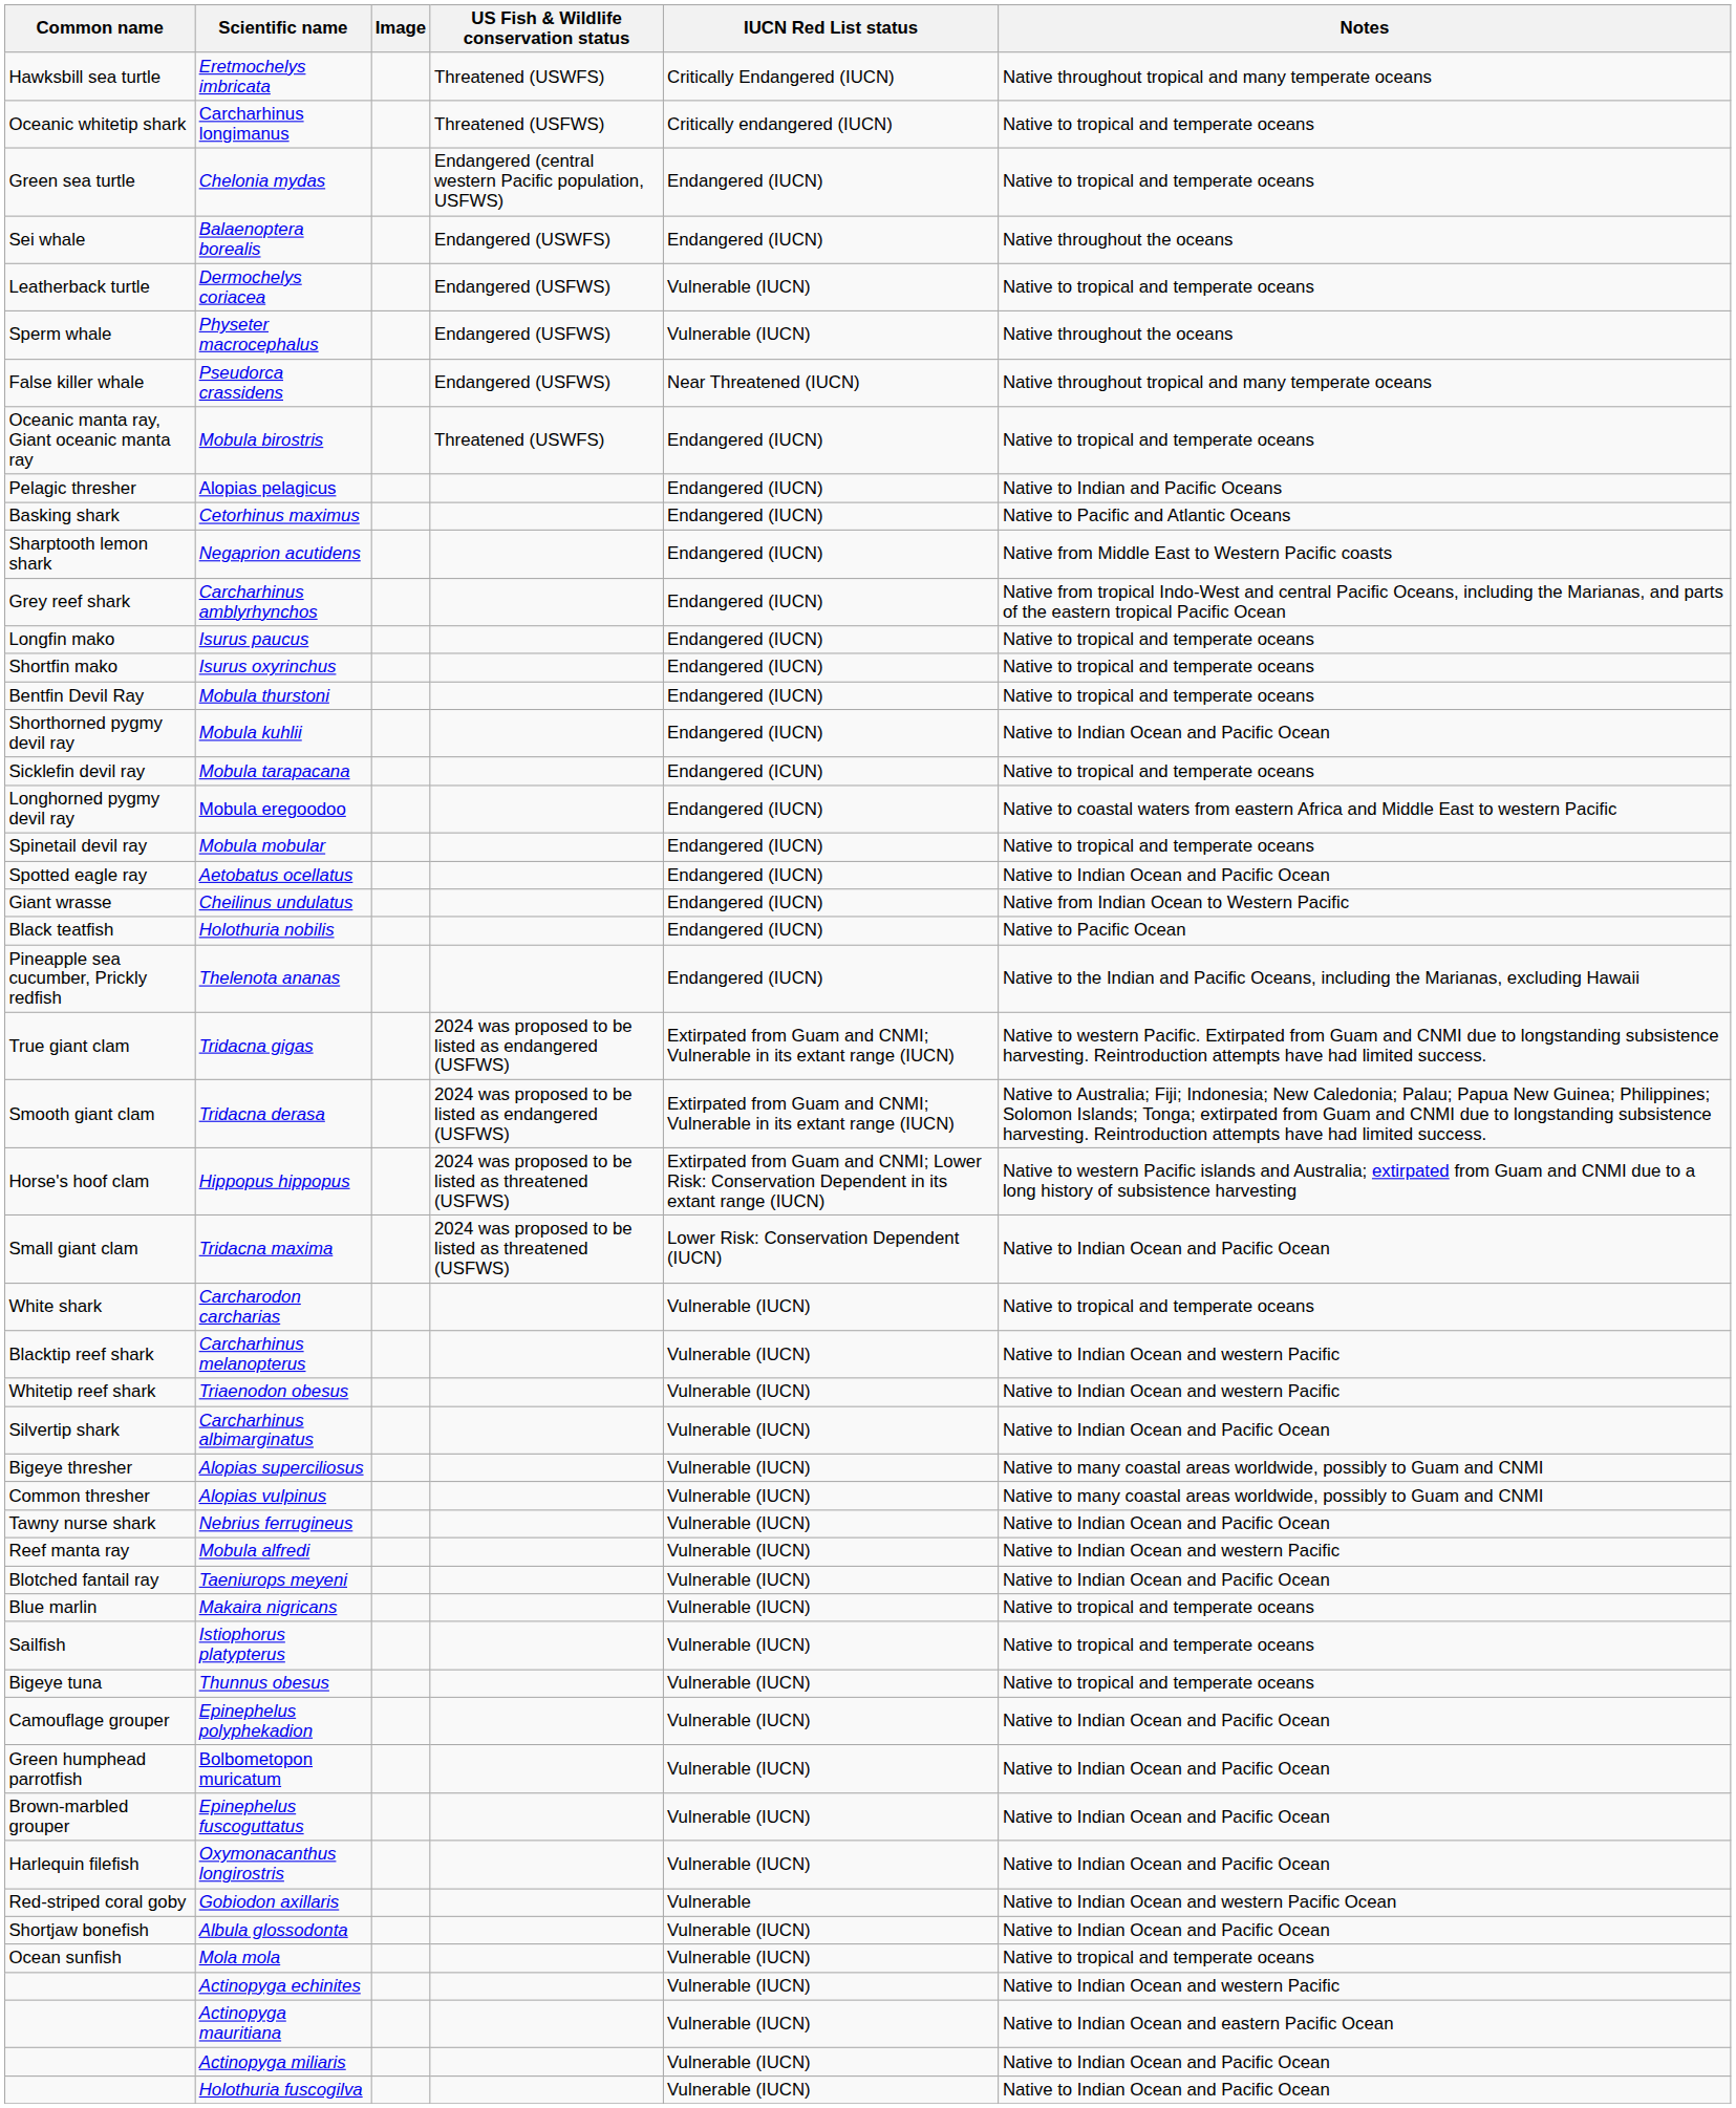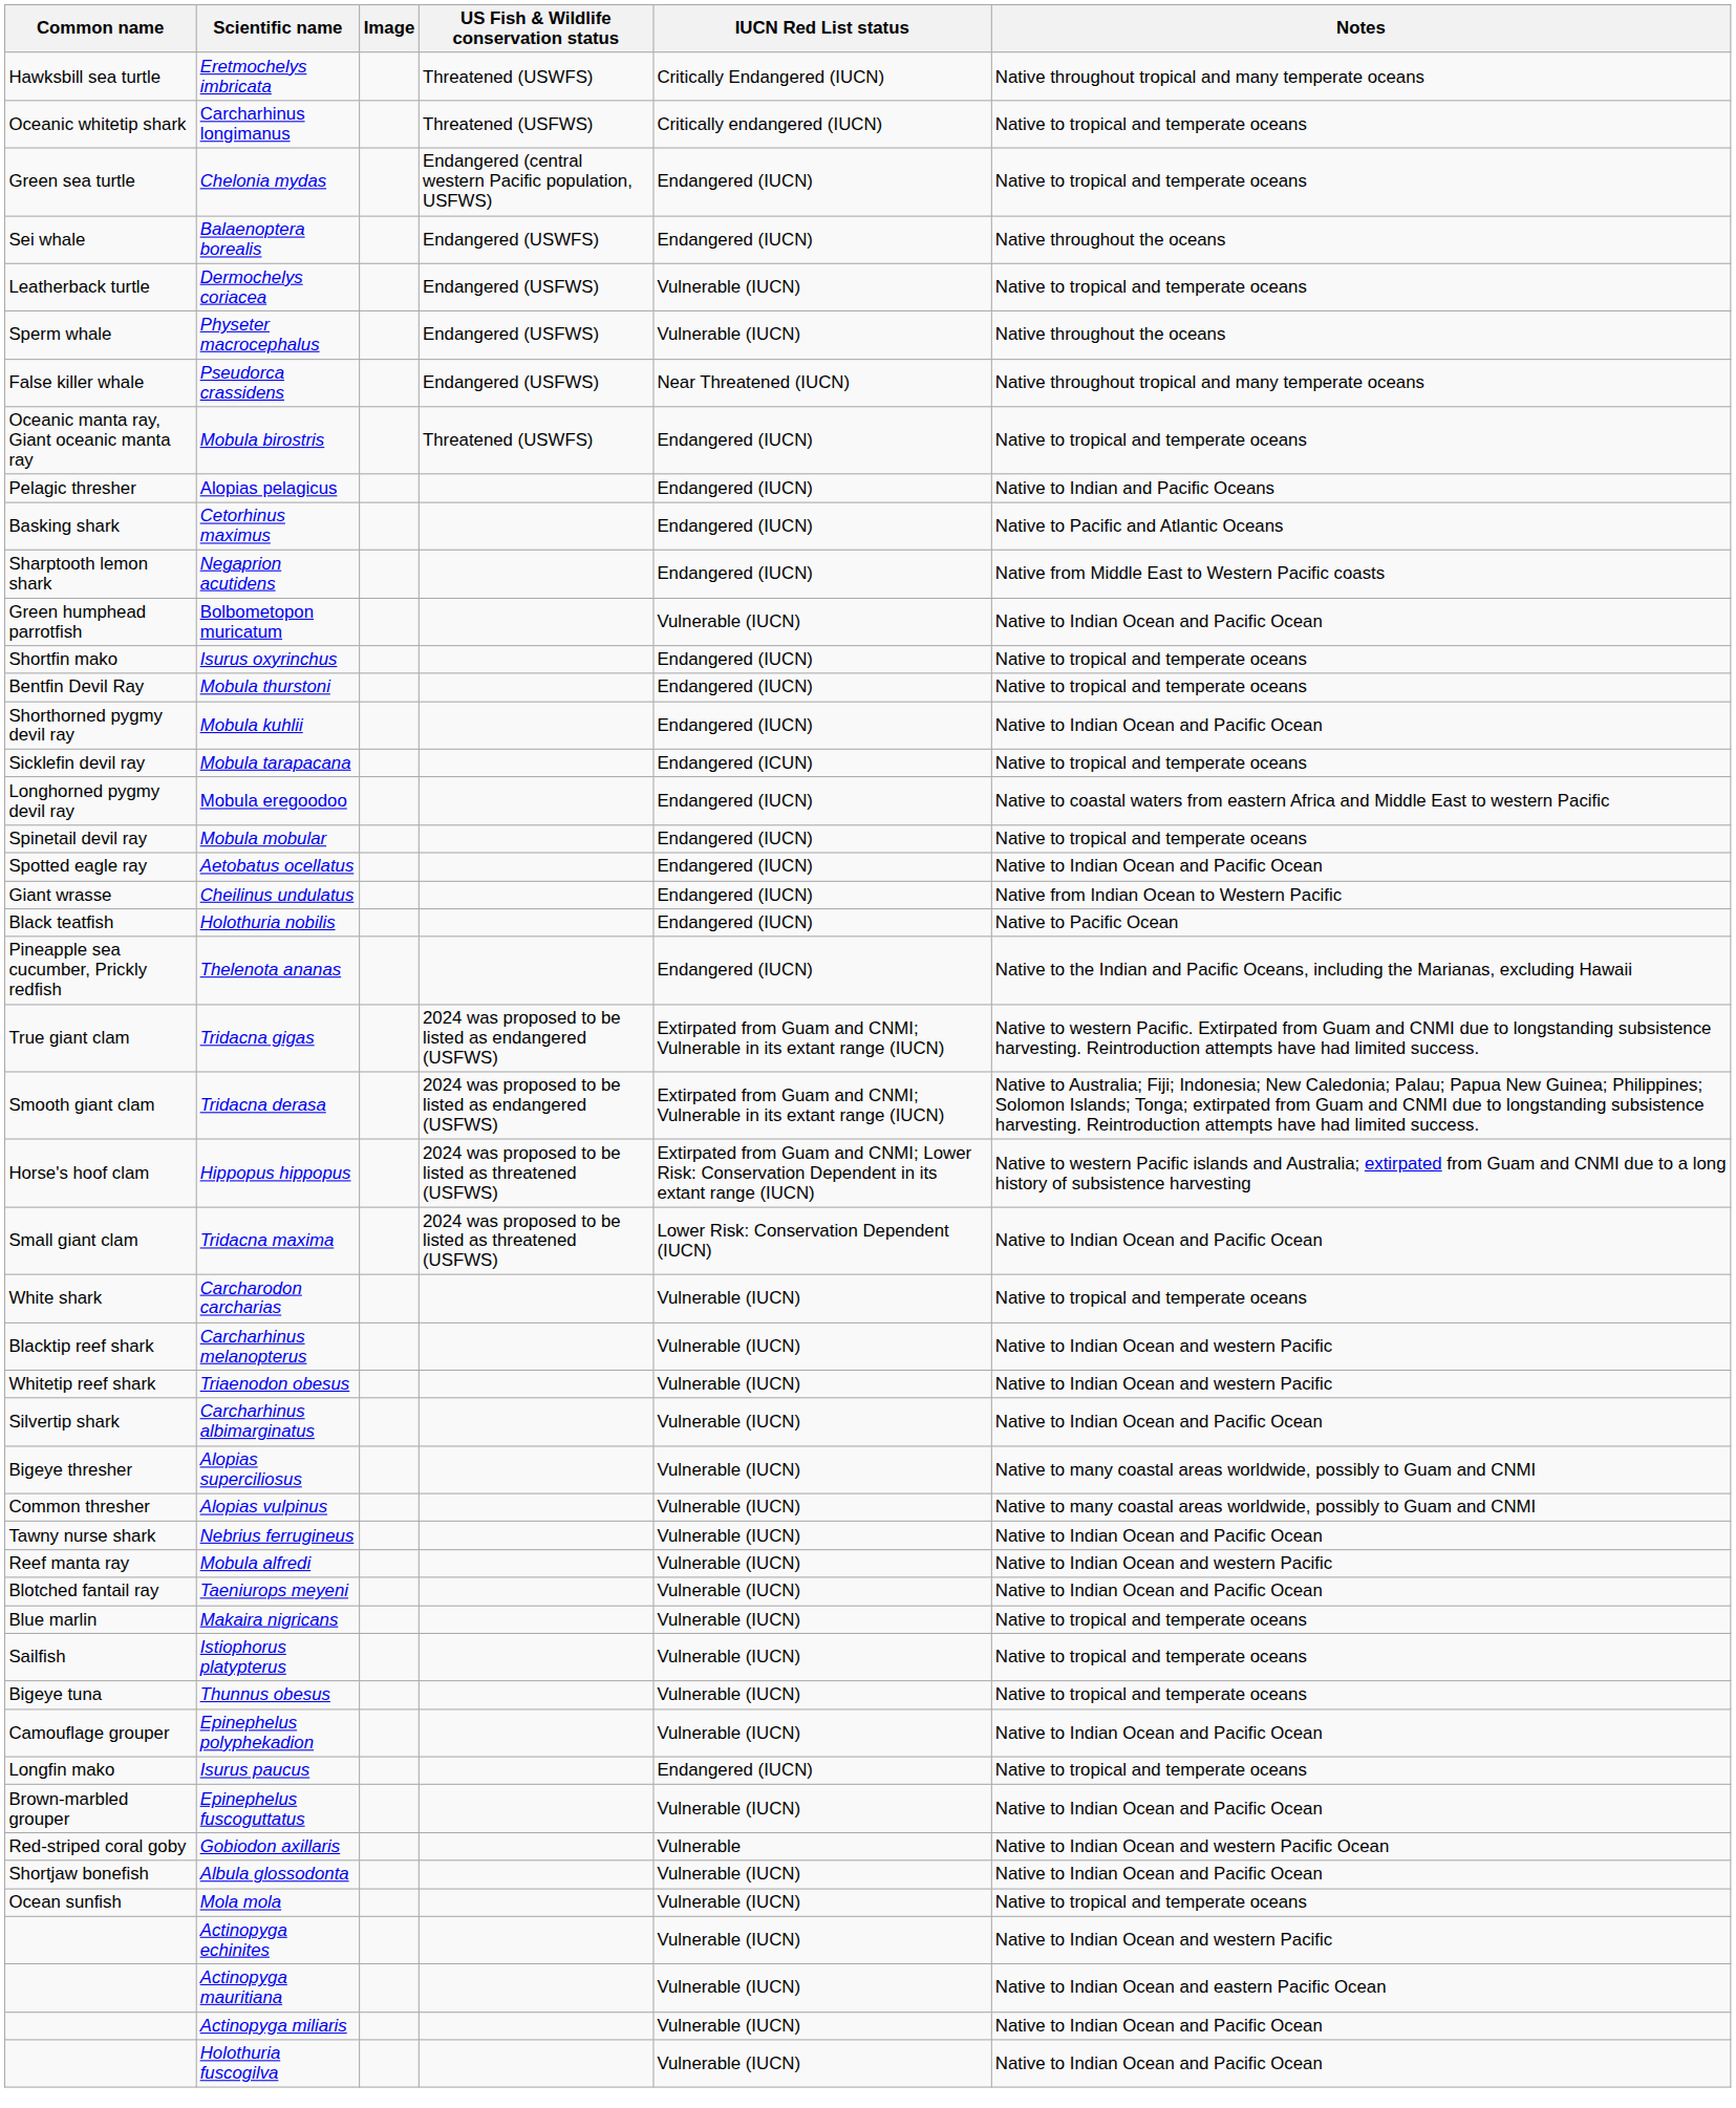 <table class="wikitable sortable">
 <tr>
 <th><strong>Common name</strong></th>
 <th><strong>Scientific name</strong></th>
 <th><strong>Image</strong></th>
 <th><strong>US Fish & Wildlife conservation status</strong></th>
 <th>IUCN Red List status</th>
 <th><strong>Notes</strong></th>
 </tr>
 <tr>
 <td>Hawksbill sea turtle</td>
 <td><em><a href='#'>Eretmochelys imbricata</a></em></td>
 <td></td>
 <td>Threatened (USWFS)</td>
 <td>Critically Endangered (IUCN)</td>
 <td>Native throughout tropical and many temperate oceans</td>
 </tr>
 <tr>
 <td>Oceanic whitetip shark</td>
 <td><a href='#'>Carcharhinus longimanus</a></td>
 <td></td>
 <td>Threatened (USFWS)</td>
 <td>Critically endangered (IUCN)</td>
 <td>Native to tropical and temperate oceans</td>
 </tr>
 <tr>
 <td>Green sea turtle</td>
 <td><em><a href='#'>Chelonia mydas</a></em></td>
 <td></td>
 <td>Endangered (central western Pacific population, USFWS)</td>
 <td>Endangered (IUCN)</td>
 <td>Native to tropical and temperate oceans</td>
 </tr>
 <tr>
 <td>Sei whale</td>
 <td><em><a href='#'>Balaenoptera borealis</a></em></td>
 <td></td>
 <td>Endangered (USWFS)</td>
 <td>Endangered (IUCN)</td>
 <td>Native throughout the oceans</td>
 </tr>
 <tr>
 <td>Leatherback turtle</td>
 <td><em><a href='#'>Dermochelys coriacea</a></em></td>
 <td></td>
 <td>Endangered (USFWS)</td>
 <td>Vulnerable (IUCN)</td>
 <td>Native to tropical and temperate oceans</td>
 </tr>
 <tr>
 <td>Sperm whale</td>
 <td><em><a href='#'>Physeter macrocephalus</a></em></td>
 <td></td>
 <td>Endangered (USFWS)</td>
 <td>Vulnerable (IUCN)</td>
 <td>Native throughout the oceans<strong></strong></td>
 </tr>
 <tr>
 <td>False killer whale</td>
 <td><a href='#'><em>Pseudorca crassidens</em></a></td>
 <td></td>
 <td>Endangered (USFWS)</td>
 <td>Near Threatened (IUCN)</td>
 <td>Native throughout tropical and many temperate oceans</td>
 </tr>
 <tr>
 <td>Oceanic manta ray, Giant oceanic manta ray</td>
 <td><em><a href='#'>Mobula birostris</a></em></td>
 <td></td>
 <td>Threatened (USWFS)</td>
 <td>Endangered (IUCN)</td>
 <td>Native to tropical and temperate oceans</td>
 </tr>
 <tr>
 <td>Pelagic thresher</td>
 <td><a href='#'>Alopias pelagicus</a></td>
 <td></td>
 <td></td>
 <td>Endangered (IUCN)</td>
 <td>Native to Indian and Pacific Oceans</td>
 </tr>
 <tr>
 <td>Basking shark</td>
 <td><em><a href='#'>Cetorhinus maximus</a></em></td>
 <td></td>
 <td></td>
 <td>Endangered (IUCN)</td>
 <td>Native to Pacific and Atlantic Oceans</td>
 </tr>
 <tr>
 <td>Sharptooth lemon shark</td>
 <td><em><a href='#'>Negaprion acutidens</a></em></td>
 <td></td>
 <td></td>
 <td>Endangered (IUCN)</td>
 <td>Native from Middle East to Western Pacific coasts</td>
 </tr>
 <tr>
-<td>Grey reef shark</td>
-<td><em><a href='#'>Carcharhinus amblyrhynchos</a></em></td>
+<td>Green humphead parrotfish</td>
+<td><a href='#'>Bolbometopon muricatum</a></td>
 <td></td>
 <td></td>
-<td>Endangered (IUCN)</td>
-<td>Native from tropical Indo-West and central Pacific Oceans, including the Marianas, and parts of the eastern tropical Pacific Ocean</td>
-</tr>
-<tr>
-<td>Longfin mako</td>
-<td><em><a href='#'>Isurus paucus</a></em></td>
-<td></td>
-<td></td>
-<td>Endangered (IUCN)</td>
-<td>Native to tropical and temperate oceans</td>
+<td>Vulnerable (IUCN)</td>
+<td>Native to Indian Ocean and Pacific Ocean</td>
 </tr>
 <tr>
 <td>Shortfin mako</td>
 <td><em><a href='#'>Isurus oxyrinchus</a></em></td>
 <td></td>
 <td></td>
 <td>Endangered (IUCN)</td>
 <td>Native to tropical and temperate oceans</td>
 </tr>
 <tr>
 <td>Bentfin Devil Ray</td>
 <td><em><a href='#'>Mobula thurstoni</a></em></td>
 <td></td>
 <td></td>
 <td>Endangered (IUCN)</td>
 <td>Native to tropical and temperate oceans</td>
 </tr>
 <tr>
 <td>Shorthorned pygmy devil ray</td>
 <td><em><a href='#'>Mobula kuhlii</a></em></td>
 <td></td>
 <td></td>
 <td>Endangered (IUCN)</td>
 <td>Native to Indian Ocean and Pacific Ocean</td>
 </tr>
 <tr>
 <td>Sicklefin devil ray</td>
 <td><em><a href='#'>Mobula tarapacana</a></em></td>
 <td></td>
 <td></td>
 <td>Endangered (ICUN)</td>
 <td>Native to tropical and temperate oceans</td>
 </tr>
 <tr>
 <td>Longhorned pygmy devil ray</td>
 <td><a href='#'>Mobula eregoodoo</a></td>
 <td></td>
 <td></td>
 <td>Endangered (IUCN)</td>
 <td>Native to coastal waters from eastern Africa and Middle East to western Pacific</td>
 </tr>
 <tr>
 <td>Spinetail devil ray</td>
 <td><em><a href='#'>Mobula mobular</a></em></td>
 <td></td>
 <td></td>
 <td>Endangered (IUCN)</td>
 <td>Native to tropical and temperate oceans</td>
 </tr>
 <tr>
 <td>Spotted eagle ray</td>
 <td><em><a href='#'>Aetobatus ocellatus</a></em></td>
 <td></td>
 <td></td>
 <td>Endangered (IUCN)</td>
 <td>Native to Indian Ocean and Pacific Ocean</td>
 </tr>
 <tr>
 <td>Giant wrasse</td>
 <td><em><a href='#'>Cheilinus undulatus</a></em></td>
 <td></td>
 <td></td>
 <td>Endangered (IUCN)</td>
 <td>Native from Indian Ocean to Western Pacific</td>
 </tr>
 <tr>
 <td>Black teatfish</td>
 <td><em><a href='#'>Holothuria nobilis</a></em></td>
 <td></td>
 <td></td>
 <td>Endangered (IUCN)</td>
 <td>Native to Pacific Ocean</td>
 </tr>
 <tr>
 <td>Pineapple sea cucumber, Prickly redfish</td>
 <td><em><a href='#'>Thelenota ananas</a></em></td>
 <td></td>
 <td></td>
 <td>Endangered (IUCN)</td>
 <td>Native to the Indian and Pacific Oceans,  including the Marianas, excluding Hawaii</td>
 </tr>
 <tr>
 <td>True giant clam</td>
 <td><em><a href='#'>Tridacna gigas</a></em></td>
 <td></td>
 <td>2024 was proposed to be listed as endangered (USFWS)</td>
 <td>Extirpated from Guam and CNMI; Vulnerable in its extant range (IUCN)</td>
 <td>Native to western Pacific.  Extirpated from Guam and CNMI due to longstanding subsistence harvesting.  Reintroduction attempts have had limited success.</td>
 </tr>
 <tr>
 <td>Smooth giant clam</td>
 <td><em><a href='#'>Tridacna derasa</a></em></td>
 <td></td>
 <td>2024 was proposed to be listed as endangered (USFWS)</td>
 <td>Extirpated from Guam and CNMI; Vulnerable in its extant range (IUCN)</td>
 <td>Native to Australia; Fiji; Indonesia; New Caledonia; Palau; Papua New Guinea; Philippines; Solomon Islands; Tonga; extirpated from Guam and CNMI  due to longstanding subsistence harvesting.  Reintroduction attempts have had limited success.</td>
 </tr>
 <tr>
 <td>Horse's hoof clam</td>
 <td><em><a href='#'>Hippopus hippopus</a></em></td>
 <td></td>
 <td>2024 was proposed to be listed as threatened (USFWS)</td>
 <td>Extirpated from Guam and CNMI; Lower Risk: Conservation Dependent in its extant range  (IUCN)</td>
 <td>Native to western Pacific islands and Australia; <a href='#'>extirpated</a> from Guam and CNMI due to a long history of subsistence harvesting</td>
 </tr>
 <tr>
 <td>Small giant clam</td>
 <td><em><a href='#'>Tridacna maxima</a></em></td>
 <td></td>
 <td>2024 was proposed to be listed as threatened (USFWS)</td>
 <td>Lower Risk: Conservation Dependent (IUCN)</td>
 <td>Native to Indian Ocean and Pacific Ocean</td>
 </tr>
 <tr>
 <td>White shark</td>
 <td><em><a href='#'>Carcharodon carcharias</a></em></td>
 <td></td>
 <td></td>
 <td>Vulnerable (IUCN)</td>
 <td>Native to tropical and temperate oceans</td>
 </tr>
 <tr>
 <td>Blacktip reef shark</td>
 <td><em><a href='#'>Carcharhinus melanopterus</a></em></td>
 <td></td>
 <td></td>
 <td>Vulnerable (IUCN)</td>
 <td>Native to Indian Ocean and western Pacific</td>
 </tr>
 <tr>
 <td>Whitetip reef shark</td>
 <td><em><a href='#'>Triaenodon obesus</a></em></td>
 <td></td>
 <td></td>
 <td>Vulnerable (IUCN)</td>
 <td>Native to Indian Ocean and western Pacific</td>
 </tr>
 <tr>
 <td>Silvertip shark</td>
 <td><em><a href='#'>Carcharhinus albimarginatus</a></em></td>
 <td></td>
 <td></td>
 <td>Vulnerable (IUCN)</td>
 <td>Native to Indian Ocean and Pacific Ocean</td>
 </tr>
 <tr>
 <td>Bigeye thresher</td>
 <td><em><a href='#'>Alopias superciliosus</a></em></td>
 <td></td>
 <td></td>
 <td>Vulnerable (IUCN)</td>
 <td>Native to many coastal areas worldwide, possibly to Guam and CNMI</td>
 </tr>
 <tr>
 <td>Common thresher</td>
 <td><em><a href='#'>Alopias vulpinus</a></em></td>
 <td></td>
 <td></td>
 <td>Vulnerable (IUCN)</td>
 <td>Native to many coastal areas worldwide, possibly to Guam and CNMI</td>
 </tr>
 <tr>
 <td>Tawny nurse shark</td>
 <td><em><a href='#'>Nebrius ferrugineus</a></em></td>
 <td></td>
 <td></td>
 <td>Vulnerable (IUCN)</td>
 <td>Native to Indian Ocean and Pacific Ocean</td>
 </tr>
 <tr>
 <td>Reef manta ray</td>
 <td><em><a href='#'>Mobula alfredi</a></em></td>
 <td></td>
 <td></td>
 <td>Vulnerable (IUCN)</td>
 <td>Native to Indian Ocean and western Pacific</td>
 </tr>
 <tr>
 <td>Blotched fantail ray</td>
 <td><em><a href='#'>Taeniurops meyeni</a></em></td>
 <td></td>
 <td></td>
 <td>Vulnerable (IUCN)</td>
 <td>Native to Indian Ocean and Pacific Ocean</td>
 </tr>
 <tr>
 <td>Blue marlin</td>
 <td><em><a href='#'>Makaira nigricans</a></em></td>
 <td></td>
 <td></td>
 <td>Vulnerable (IUCN)</td>
 <td>Native to tropical and temperate oceans</td>
 </tr>
 <tr>
 <td>Sailfish</td>
 <td><em><a href='#'>Istiophorus platypterus</a></em></td>
 <td></td>
 <td></td>
 <td>Vulnerable (IUCN)</td>
 <td>Native to tropical and temperate oceans</td>
 </tr>
 <tr>
 <td>Bigeye tuna</td>
 <td><em><a href='#'>Thunnus obesus</a></em></td>
 <td></td>
 <td></td>
 <td>Vulnerable (IUCN)</td>
 <td>Native to tropical and temperate oceans</td>
 </tr>
 <tr>
 <td>Camouflage grouper</td>
 <td><em><a href='#'>Epinephelus polyphekadion</a></em></td>
 <td></td>
 <td></td>
 <td>Vulnerable (IUCN)</td>
 <td>Native to Indian Ocean and Pacific Ocean</td>
 </tr>
 <tr>
-<td>Green humphead parrotfish</td>
-<td><a href='#'>Bolbometopon muricatum</a></td>
+<td>Longfin mako</td>
+<td><em><a href='#'>Isurus paucus</a></em></td>
 <td></td>
 <td></td>
-<td>Vulnerable (IUCN)</td>
-<td>Native to Indian Ocean and Pacific Ocean</td>
+<td>Endangered (IUCN)</td>
+<td>Native to tropical and temperate oceans</td>
 </tr>
 <tr>
 <td>Brown-marbled grouper</td>
 <td><em><a href='#'>Epinephelus fuscoguttatus</a></em></td>
-<td></td>
-<td></td>
-<td>Vulnerable (IUCN)</td>
-<td>Native to Indian Ocean and Pacific Ocean</td>
-</tr>
-<tr>
-<td>Harlequin filefish</td>
-<td><em><a href='#'>Oxymonacanthus longirostris</a></em></td>
 <td></td>
 <td></td>
 <td>Vulnerable (IUCN)</td>
 <td>Native to Indian Ocean and Pacific Ocean</td>
 </tr>
 <tr>
 <td>Red-striped coral goby</td>
 <td><em><a href='#'>Gobiodon axillaris</a></em></td>
 <td></td>
 <td></td>
 <td>Vulnerable</td>
 <td>Native to Indian Ocean and western Pacific Ocean</td>
 </tr>
 <tr>
 <td>Shortjaw bonefish</td>
 <td><em><a href='#'>Albula glossodonta</a></em></td>
 <td></td>
 <td></td>
 <td>Vulnerable (IUCN)</td>
 <td>Native to Indian Ocean and Pacific Ocean</td>
 </tr>
 <tr>
 <td>Ocean sunfish</td>
 <td><em><a href='#'>Mola mola</a></em></td>
 <td></td>
 <td></td>
 <td>Vulnerable (IUCN)</td>
 <td>Native to tropical and temperate oceans</td>
 </tr>
 <tr>
 <td></td>
 <td><em><a href='#'>Actinopyga echinites</a></em></td>
 <td></td>
 <td></td>
 <td>Vulnerable (IUCN)</td>
 <td>Native to Indian Ocean and western Pacific</td>
 </tr>
 <tr>
 <td></td>
 <td><em><a href='#'>Actinopyga mauritiana</a></em></td>
 <td></td>
 <td></td>
 <td>Vulnerable (IUCN)</td>
 <td>Native to Indian Ocean and eastern Pacific Ocean</td>
 </tr>
 <tr>
 <td></td>
 <td><em><a href='#'>Actinopyga miliaris</a></em></td>
 <td></td>
 <td></td>
 <td>Vulnerable (IUCN)</td>
 <td>Native to Indian Ocean and Pacific Ocean</td>
 </tr>
 <tr>
 <td></td>
 <td><em><a href='#'>Holothuria fuscogilva</a></em></td>
 <td></td>
 <td></td>
 <td>Vulnerable (IUCN)</td>
 <td>Native to Indian Ocean and Pacific Ocean</td>
 </tr>
 </table>
